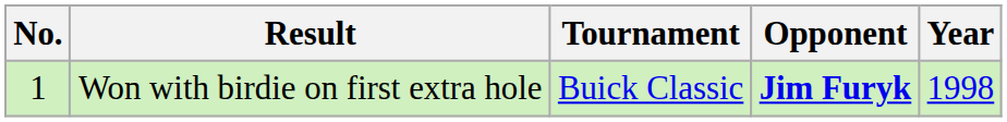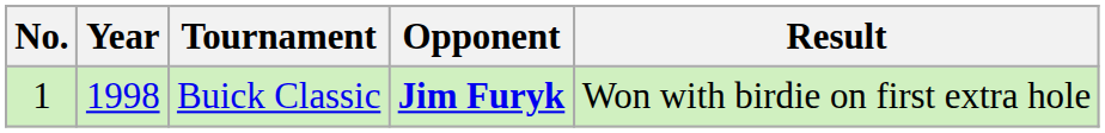 <table class="wikitable" style="font-size:95%;">
 <tr>
 <th>No.</th>
-<th>Result</th>
+<th>Year</th>
 <th>Tournament</th>
 <th>Opponent</th>
-<th>Year</th>
+<th>Result</th>
 </tr>
 <tr style="background:#D0F0C0;">
 <td align=center>1</td>
-<td>Won with birdie on first extra hole</td>
+<td><a href='#'>1998</a></td>
 <td><a href='#'>Buick Classic</a></td>
 <td><strong> <a href='#'>Jim Furyk</a></strong></td>
-<td><a href='#'>1998</a></td>
+<td>Won with birdie on first extra hole</td>
 </tr>
 </table>
